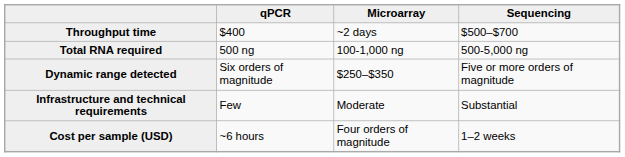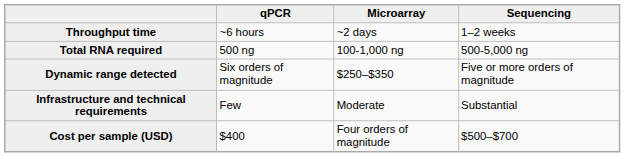 <table class="wikitable" style="border: 2px solid darkgray;">
 <tr>
 <th scope="col" style="background:#efefef;" style="text-align: left"></th>
 <th scope="col" style="background:#efefef;">qPCR</th>
 <th scope="col" style="background:#efefef;">Microarray</th>
 <th scope="col" style="background:#efefef;">Sequencing</th>
 </tr>
 <tr>
 <th scope="row" style="background:#efefef;" style="text-align: left">Throughput time</th>
-<td>$400</td>
+<td>~6 hours</td>
 <td>~2 days</td>
-<td>$500–$700</td>
+<td>1–2 weeks</td>
 </tr>
 <tr>
 <th scope="row" style="background:#efefef;" style="text-align: left">Total RNA required</th>
 <td>500 ng</td>
 <td>100-1,000 ng</td>
 <td>500-5,000 ng</td>
 </tr>
 <tr>
 <th scope="row" style="background:#efefef;" style="text-align: left">Dynamic range detected</th>
 <td>Six orders of magnitude</td>
 <td>$250–$350</td>
 <td>Five or more orders of magnitude</td>
 </tr>
 <tr>
 <th scope="row" style="background:#efefef;" style="text-align: left">Infrastructure and technical requirements</th>
 <td>Few</td>
 <td>Moderate</td>
 <td>Substantial</td>
 </tr>
 <tr>
 <th scope="row" style="background:#efefef;" style="text-align: left">Cost per sample (USD)</th>
-<td>~6 hours</td>
+<td>$400</td>
 <td>Four orders of magnitude</td>
-<td>1–2 weeks</td>
+<td>$500–$700</td>
 </tr>
 </table>
